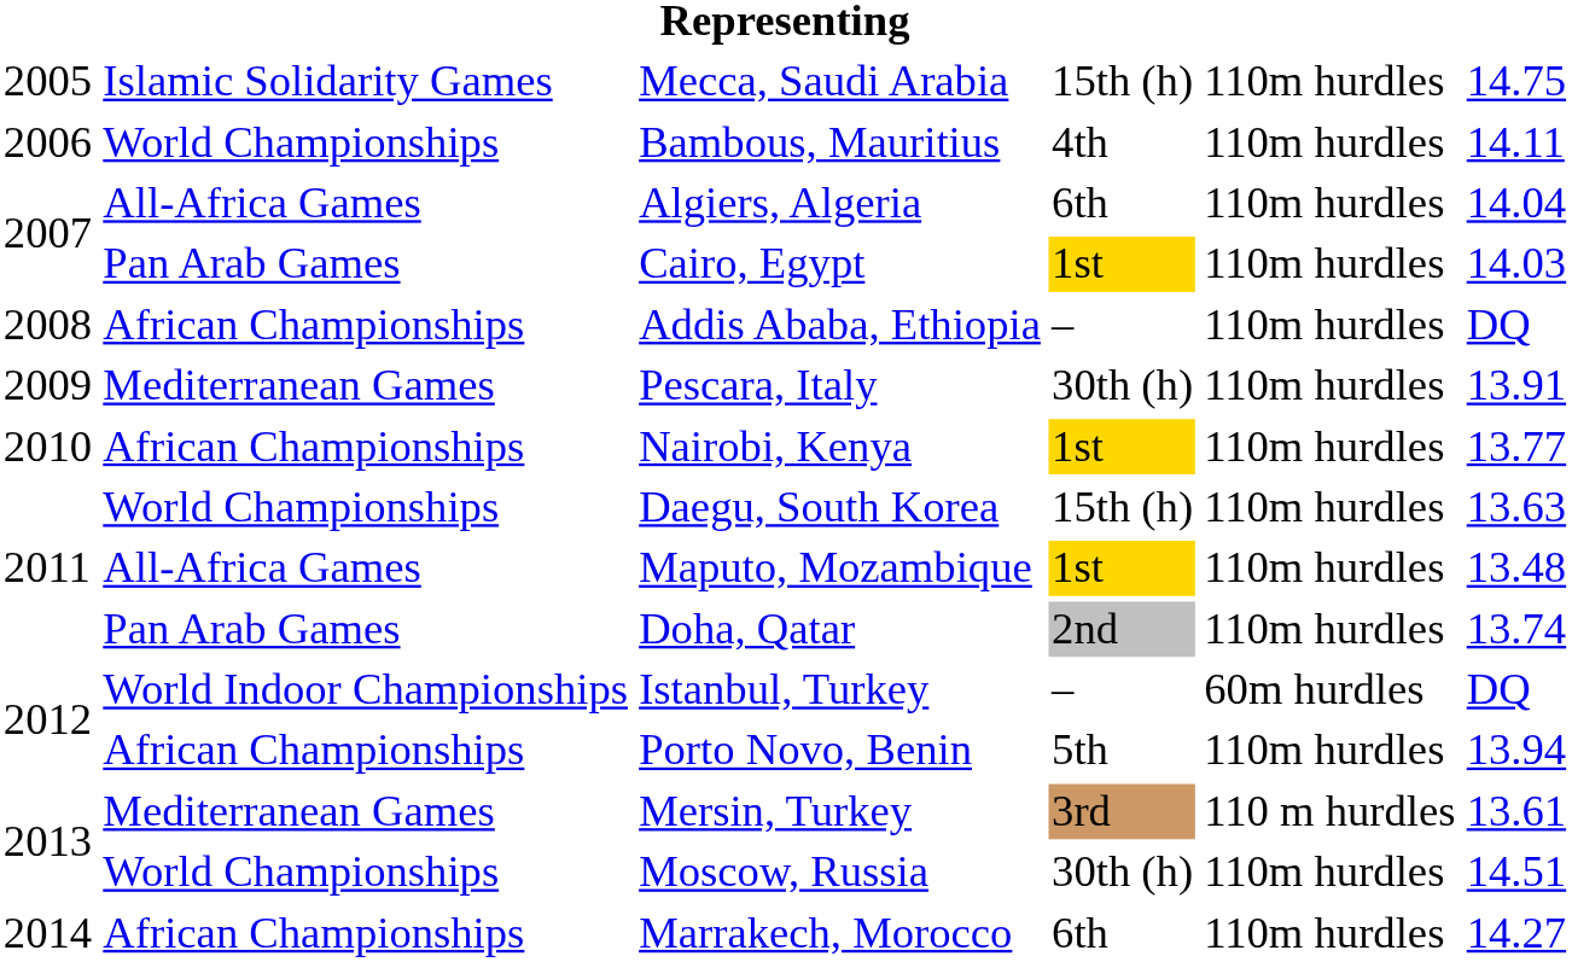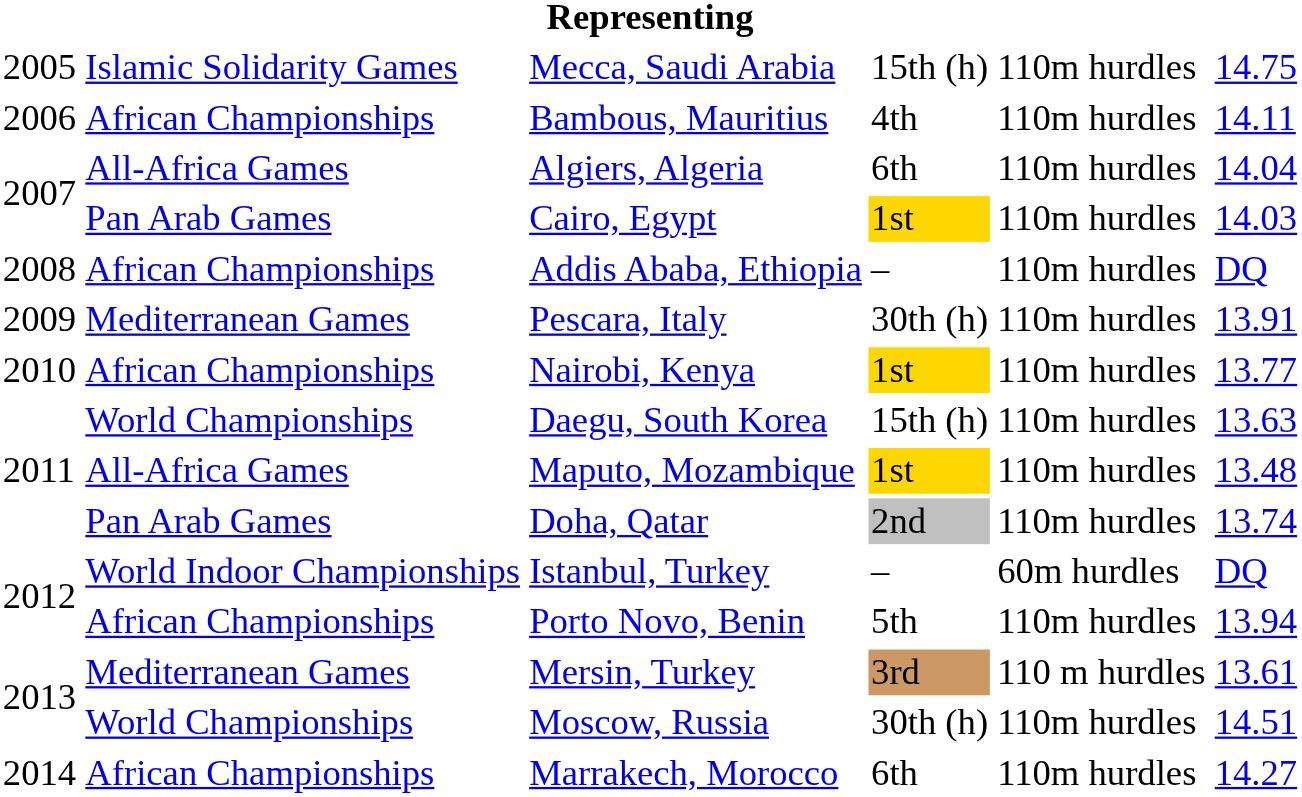 <table>
 <tr>
 <th colspan="6">Representing </th>
 </tr>
 <tr>
 <td>2005</td>
 <td><a href='#'>Islamic Solidarity Games</a></td>
 <td><a href='#'>Mecca, Saudi Arabia</a></td>
 <td>15th (h)</td>
 <td>110m hurdles</td>
 <td><a href='#'>14.75</a></td>
 </tr>
 <tr>
 <td>2006</td>
-<td><a href='#'>World Championships</a></td>
+<td><a href='#'>African Championships</a></td>
 <td><a href='#'>Bambous, Mauritius</a></td>
 <td>4th</td>
 <td>110m hurdles</td>
 <td><a href='#'>14.11</a></td>
 </tr>
 <tr>
 <td rowspan=2>2007</td>
 <td><a href='#'>All-Africa Games</a></td>
 <td><a href='#'>Algiers, Algeria</a></td>
 <td>6th</td>
 <td>110m hurdles</td>
 <td><a href='#'>14.04</a></td>
 </tr>
 <tr>
 <td><a href='#'>Pan Arab Games</a></td>
 <td><a href='#'>Cairo, Egypt</a></td>
 <td bgcolor=gold>1st</td>
 <td>110m hurdles</td>
 <td><a href='#'>14.03</a></td>
 </tr>
 <tr>
 <td>2008</td>
 <td><a href='#'>African Championships</a></td>
 <td><a href='#'>Addis Ababa, Ethiopia</a></td>
 <td>–</td>
 <td>110m hurdles</td>
 <td><a href='#'>DQ</a></td>
 </tr>
 <tr>
 <td>2009</td>
 <td><a href='#'>Mediterranean Games</a></td>
 <td><a href='#'>Pescara, Italy</a></td>
 <td>30th (h)</td>
 <td>110m hurdles</td>
 <td><a href='#'>13.91</a></td>
 </tr>
 <tr>
 <td>2010</td>
 <td><a href='#'>African Championships</a></td>
 <td><a href='#'>Nairobi, Kenya</a></td>
 <td bgcolor=gold>1st</td>
 <td>110m hurdles</td>
 <td><a href='#'>13.77</a></td>
 </tr>
 <tr>
 <td rowspan=3>2011</td>
 <td><a href='#'>World Championships</a></td>
 <td><a href='#'>Daegu, South Korea</a></td>
 <td>15th (h)</td>
 <td>110m hurdles</td>
 <td><a href='#'>13.63</a></td>
 </tr>
 <tr>
 <td><a href='#'>All-Africa Games</a></td>
 <td><a href='#'>Maputo, Mozambique</a></td>
 <td bgcolor=gold>1st</td>
 <td>110m hurdles</td>
 <td><a href='#'>13.48</a></td>
 </tr>
 <tr>
 <td><a href='#'>Pan Arab Games</a></td>
 <td><a href='#'>Doha, Qatar</a></td>
 <td bgcolor=silver>2nd</td>
 <td>110m hurdles</td>
 <td><a href='#'>13.74</a></td>
 </tr>
 <tr>
 <td rowspan=2>2012</td>
 <td><a href='#'>World Indoor Championships</a></td>
 <td><a href='#'>Istanbul, Turkey</a></td>
 <td>–</td>
 <td>60m hurdles</td>
 <td><a href='#'>DQ</a></td>
 </tr>
 <tr>
 <td><a href='#'>African Championships</a></td>
 <td><a href='#'>Porto Novo, Benin</a></td>
 <td>5th</td>
 <td>110m hurdles</td>
 <td><a href='#'>13.94</a></td>
 </tr>
 <tr>
 <td rowspan=2>2013</td>
 <td><a href='#'>Mediterranean Games</a></td>
 <td><a href='#'>Mersin, Turkey</a></td>
 <td bgcolor=cc9966>3rd</td>
 <td>110 m hurdles</td>
 <td><a href='#'>13.61</a></td>
 </tr>
 <tr>
 <td><a href='#'>World Championships</a></td>
 <td><a href='#'>Moscow, Russia</a></td>
 <td>30th (h)</td>
 <td>110m hurdles</td>
 <td><a href='#'>14.51</a></td>
 </tr>
 <tr>
 <td>2014</td>
 <td><a href='#'>African Championships</a></td>
 <td><a href='#'>Marrakech, Morocco</a></td>
 <td>6th</td>
 <td>110m hurdles</td>
 <td><a href='#'>14.27</a></td>
 </tr>
 </table>
